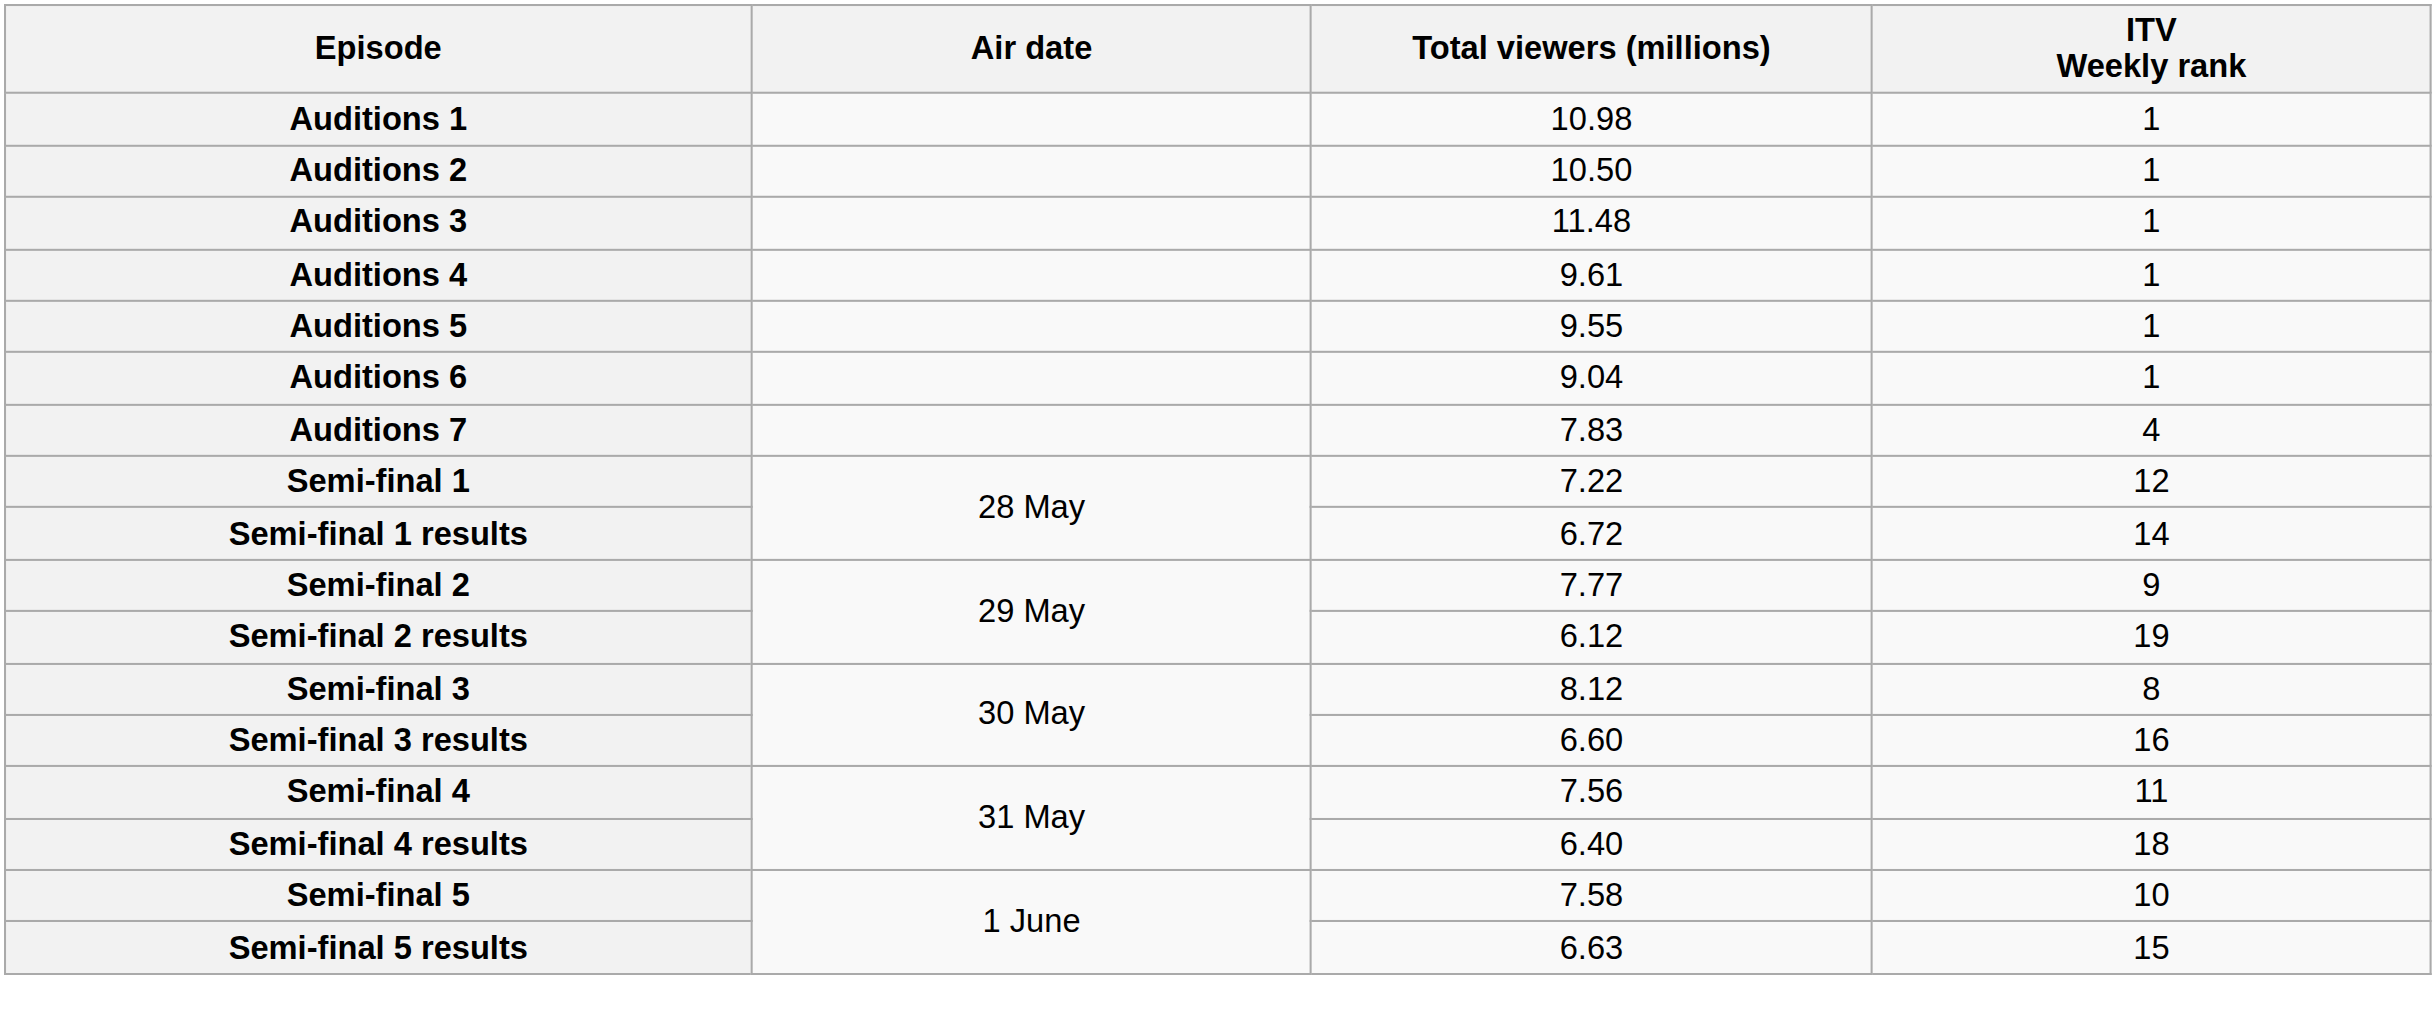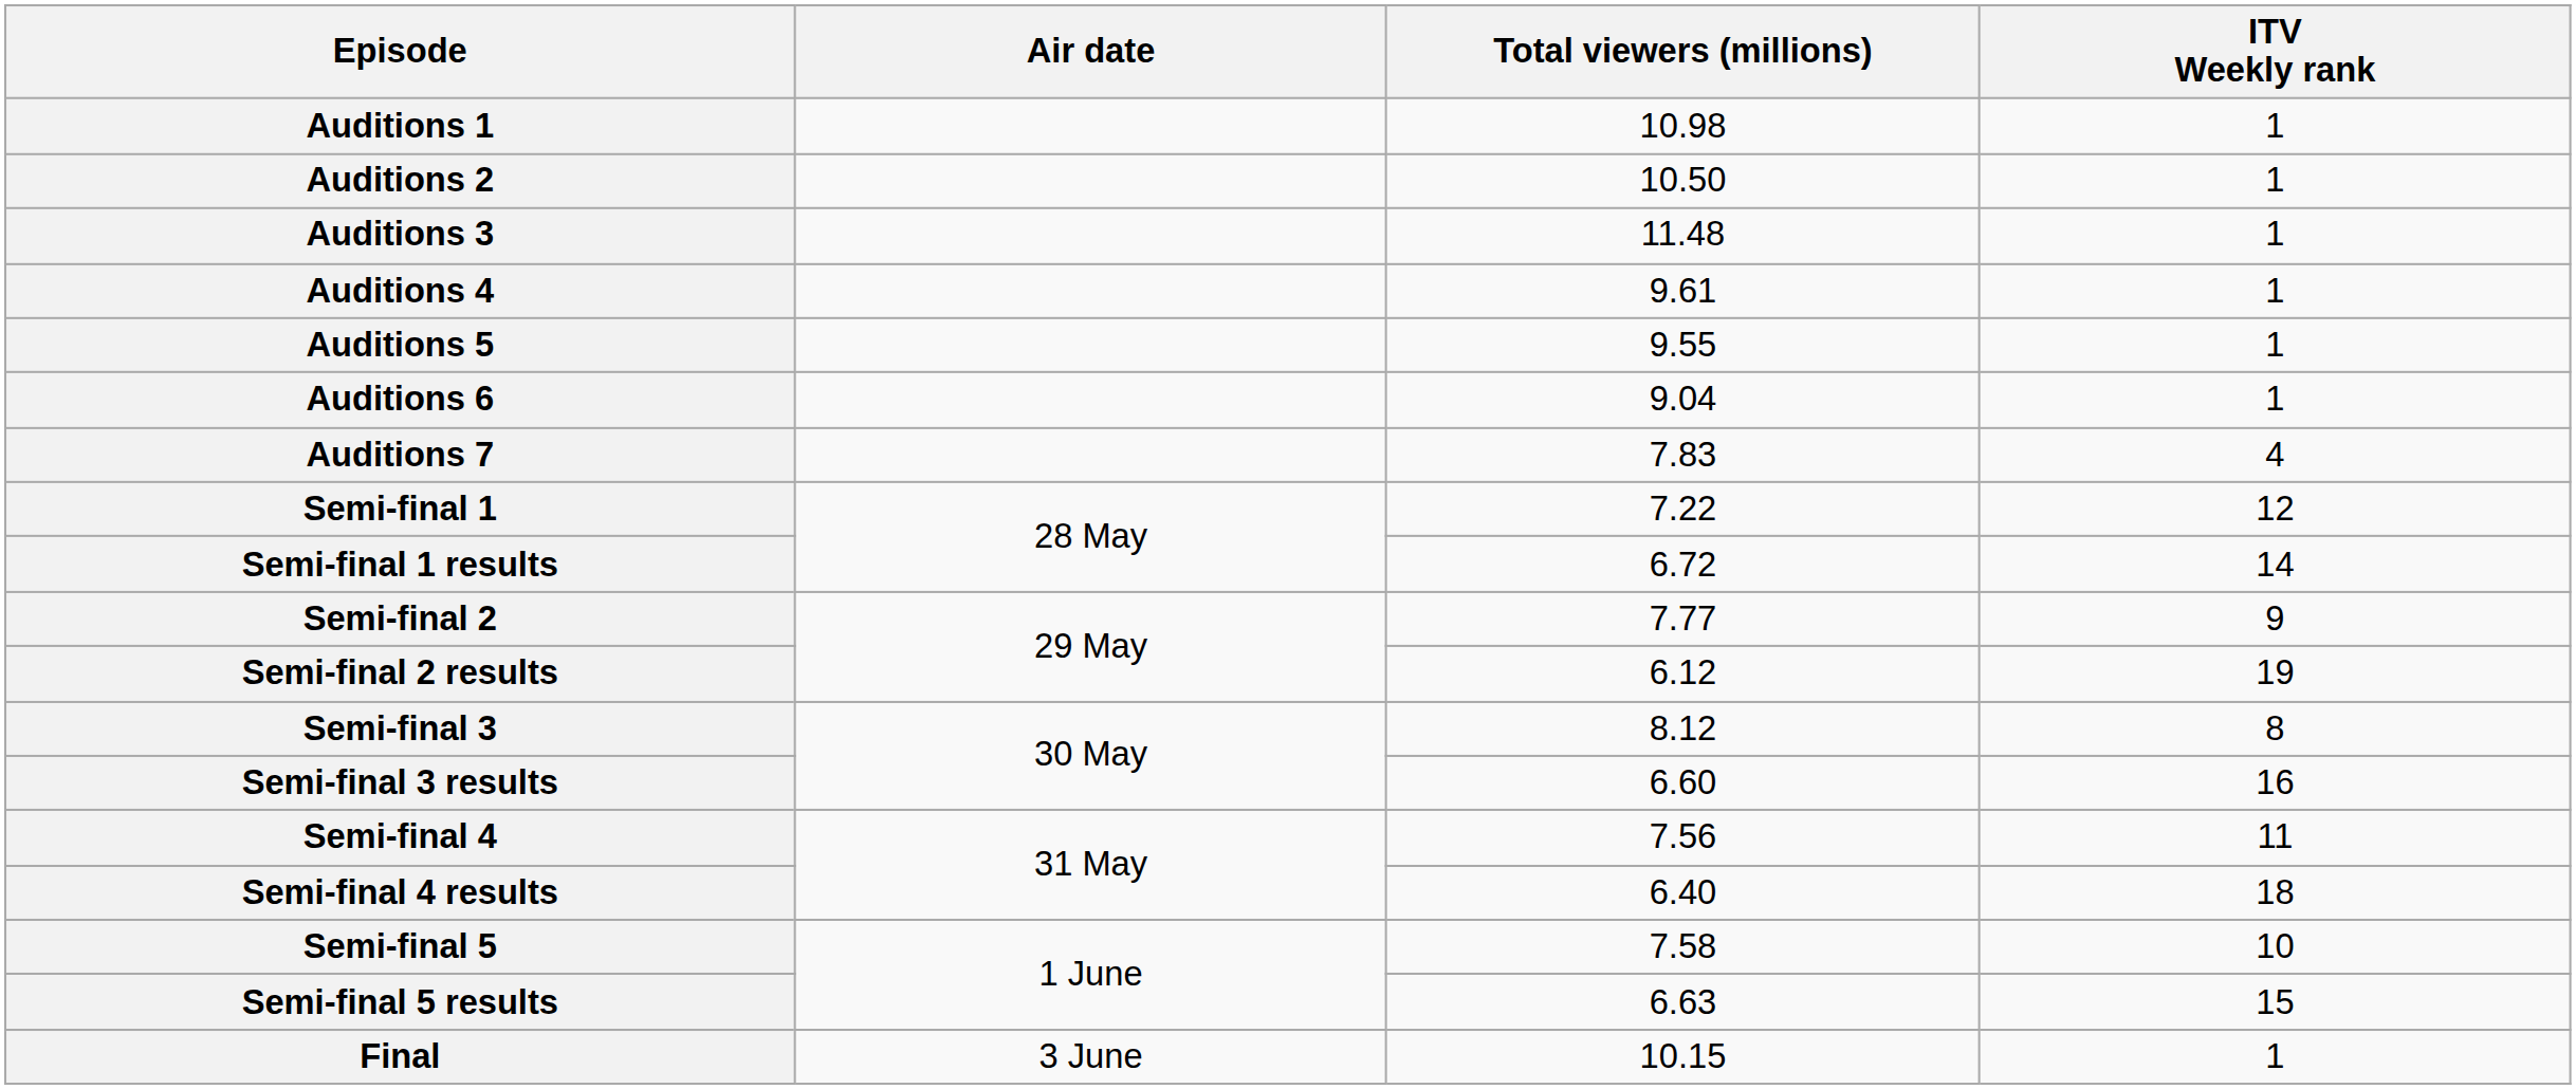 <table class="wikitable sortable" style="text-align:center; width:60%;">
 <tr>
 <th scope="col" style="width:16%">Episode</th>
 <th scope="col" style="width:12%">Air date </th>
 <th scope="col" style="width:12%">Total viewers (millions) </th>
 <th scope="col" style="width:12%">ITV<br>Weekly rank </th>
 </tr>
 <tr>
 <th scope="row">Auditions 1</th>
 <td></td>
 <td>10.98</td>
 <td>1</td>
 </tr>
 <tr>
 <th scope="row">Auditions 2</th>
 <td></td>
 <td>10.50</td>
 <td>1</td>
 </tr>
 <tr>
 <th scope="row">Auditions 3</th>
 <td></td>
 <td>11.48</td>
 <td>1</td>
 </tr>
 <tr>
 <th scope="row">Auditions 4</th>
 <td></td>
 <td>9.61</td>
 <td>1</td>
 </tr>
 <tr>
 <th scope="row">Auditions 5</th>
 <td></td>
 <td>9.55</td>
 <td>1</td>
 </tr>
 <tr>
 <th scope="row">Auditions 6</th>
 <td></td>
 <td>9.04</td>
 <td>1</td>
 </tr>
 <tr>
 <th scope="row">Auditions 7</th>
 <td></td>
 <td>7.83</td>
 <td>4</td>
 </tr>
 <tr>
 <th scope="row">Semi-final 1</th>
 <td rowspan="2">28 May</td>
 <td>7.22</td>
 <td>12</td>
 </tr>
 <tr>
 <th scope="row">Semi-final 1 results</th>
 <td>6.72</td>
 <td>14</td>
 </tr>
 <tr>
 <th scope="row">Semi-final 2</th>
 <td rowspan="2">29 May</td>
 <td>7.77</td>
 <td>9</td>
 </tr>
 <tr>
 <th scope="row">Semi-final 2 results</th>
 <td>6.12</td>
 <td>19</td>
 </tr>
 <tr>
 <th scope="row">Semi-final 3</th>
 <td rowspan="2">30 May</td>
 <td>8.12</td>
 <td>8</td>
 </tr>
 <tr>
 <th scope="row">Semi-final 3 results</th>
 <td>6.60</td>
 <td>16</td>
 </tr>
 <tr>
 <th scope="row">Semi-final 4</th>
 <td rowspan="2">31 May</td>
 <td>7.56</td>
 <td>11</td>
 </tr>
 <tr>
 <th scope="row">Semi-final 4 results</th>
 <td>6.40</td>
 <td>18</td>
 </tr>
 <tr>
 <th scope="row">Semi-final 5</th>
 <td rowspan="2">1 June</td>
 <td>7.58</td>
 <td>10</td>
 </tr>
 <tr>
 <th scope="row">Semi-final 5 results</th>
 <td>6.63</td>
 <td>15</td>
 </tr>
+<tr>
+<th scope="row">Final</th>
+<td>3 June</td>
+<td>10.15</td>
+<td>1</td>
+</tr>
 </table>
